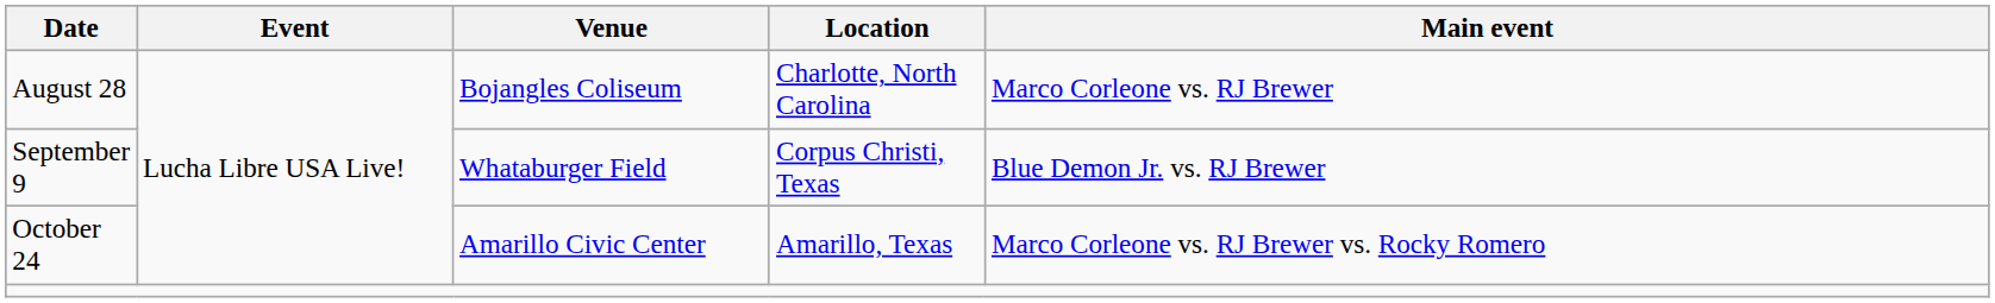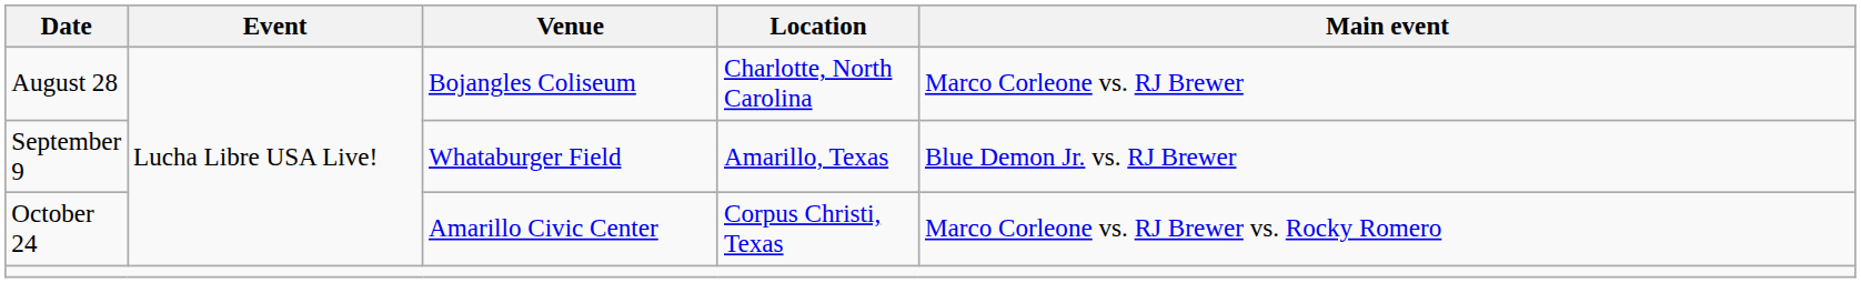 <table class="sortable wikitable succession-box" style="font-size:85%;">
 <tr>
 <th scope="col" width="10">Date</th>
 <th scope="col" width="150">Event</th>
 <th scope="col" width="150">Venue</th>
 <th scope="col" width="100">Location</th>
 <th scope="col" width="490">Main event</th>
 </tr>
 <tr>
 <td>August 28</td>
 <td rowspan='3'>Lucha Libre USA Live!</td>
 <td><a href='#'>Bojangles Coliseum</a></td>
 <td><a href='#'>Charlotte, North Carolina</a></td>
 <td><a href='#'>Marco Corleone</a> vs. <a href='#'>RJ Brewer</a></td>
 </tr>
 <tr>
 <td>September 9</td>
 <td><a href='#'>Whataburger Field</a></td>
-<td><a href='#'>Corpus Christi, Texas</a></td>
+<td><a href='#'>Amarillo, Texas</a></td>
 <td><a href='#'>Blue Demon Jr.</a> vs. <a href='#'>RJ Brewer</a></td>
 </tr>
 <tr>
 <td>October 24</td>
 <td><a href='#'>Amarillo Civic Center</a></td>
-<td><a href='#'>Amarillo, Texas</a></td>
+<td><a href='#'>Corpus Christi, Texas</a></td>
 <td><a href='#'>Marco Corleone</a> vs. <a href='#'>RJ Brewer</a> vs. <a href='#'>Rocky Romero</a></td>
 </tr>
 <tr>
 <td colspan=5></td>
 </tr>
 </table>
